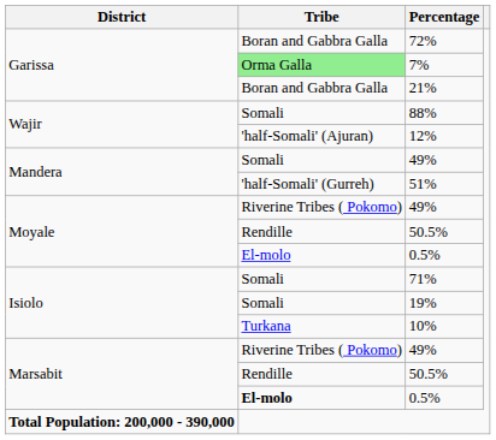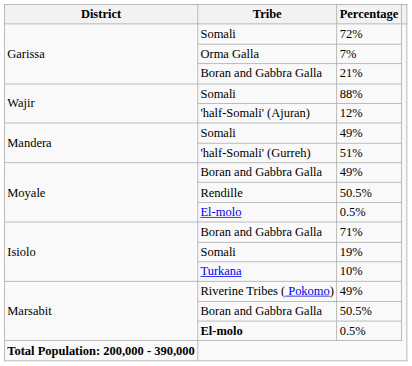 <table class="wikitable">
 <tr>
 <th>District</th>
 <th>Tribe</th>
 <th>Percentage</th>
 <th></th>
 </tr>
 <tr>
 <td rowspan="3">Garissa</td>
-<td rowspan="1">Boran and Gabbra Galla</td>
+<td rowspan="1">Somali</td>
 <td rowspan="1">72%</td>
 </tr>
 <tr>
-<td rowspan="1" style="background: lightgreen;">Orma Galla</td>
+<td rowspan="1">Orma Galla</td>
 <td rowspan="1">7%</td>
 </tr>
 <tr>
 <td rowspan="1">Boran and Gabbra Galla</td>
 <td rowspan="1">21%</td>
 </tr>
 <tr>
 <td rowspan="2">Wajir</td>
 <td rowspan="1">Somali</td>
 <td rowspan="1">88%</td>
 </tr>
 <tr>
 <td rowspan="1">'half-Somali' (Ajuran)</td>
 <td rowspan="1">12%</td>
 </tr>
 <tr>
 <td rowspan="2">Mandera</td>
 <td rowspan="1">Somali</td>
 <td rowspan="1">49%</td>
 </tr>
 <tr>
 <td rowspan="1">'half-Somali' (Gurreh)</td>
 <td rowspan="1">51%</td>
 </tr>
 <tr>
 <td rowspan="3">Moyale</td>
-<td rowspan="1">Riverine Tribes (<a href='#'> Pokomo</a>)</td>
+<td rowspan="1">Boran and Gabbra Galla</td>
 <td rowspan="1">49%</td>
 </tr>
 <tr>
 <td rowspan="1">Rendille</td>
 <td rowspan="1">50.5%</td>
 </tr>
 <tr>
 <td rowspan="1"><a href='#'> El-molo</a></td>
 <td rowspan="1">0.5%</td>
 </tr>
 <tr>
 <td rowspan="3">Isiolo</td>
-<td rowspan="1">Somali</td>
+<td rowspan="1">Boran and Gabbra Galla</td>
 <td rowspan="1">71%</td>
 </tr>
 <tr>
 <td rowspan="1">Somali</td>
 <td rowspan="1">19%</td>
 </tr>
 <tr>
 <td rowspan="1"><a href='#'> Turkana</a></td>
 <td rowspan="1">10%</td>
 </tr>
 <tr>
 <td rowspan="3">Marsabit</td>
 <td rowspan="1">Riverine Tribes (<a href='#'> Pokomo</a>)</td>
 <td rowspan="1">49%</td>
 </tr>
 <tr>
-<td rowspan="1">Rendille</td>
+<td rowspan="1">Boran and Gabbra Galla</td>
 <td rowspan="1">50.5%</td>
 </tr>
 <tr>
 <td rowspan="1"><strong>El-molo</strong></td>
 <td rowspan="1">0.5%</td>
 </tr>
 <tr>
 <td><strong>Total Population: 200,000 - 390,000</strong></td>
 </tr>
 </table>
